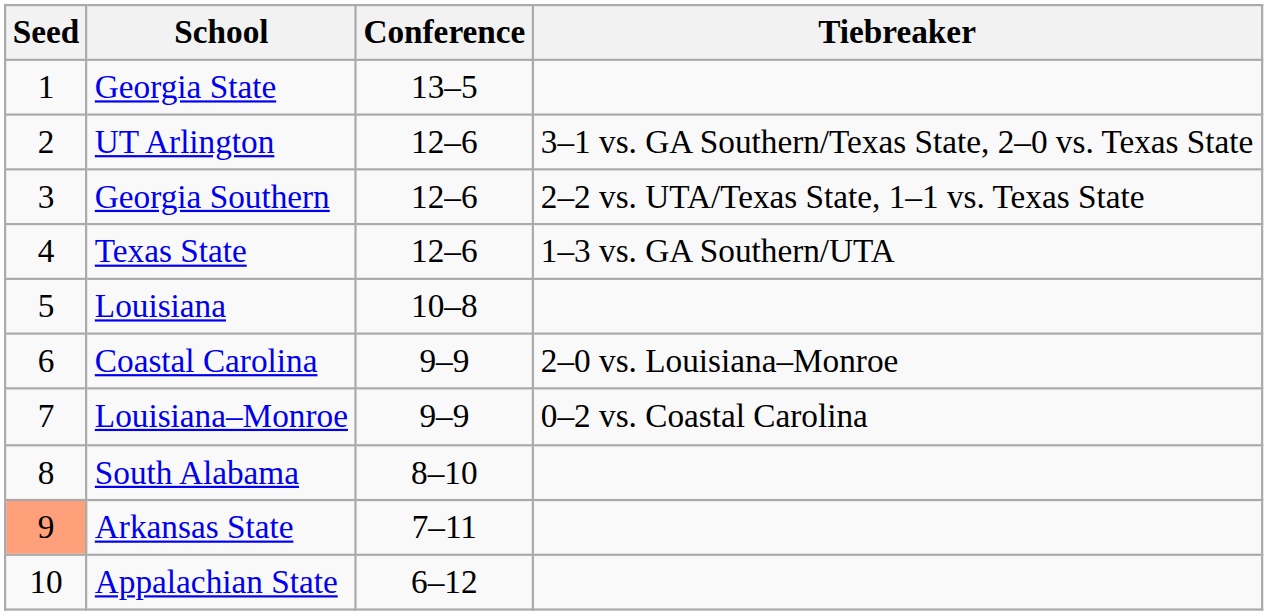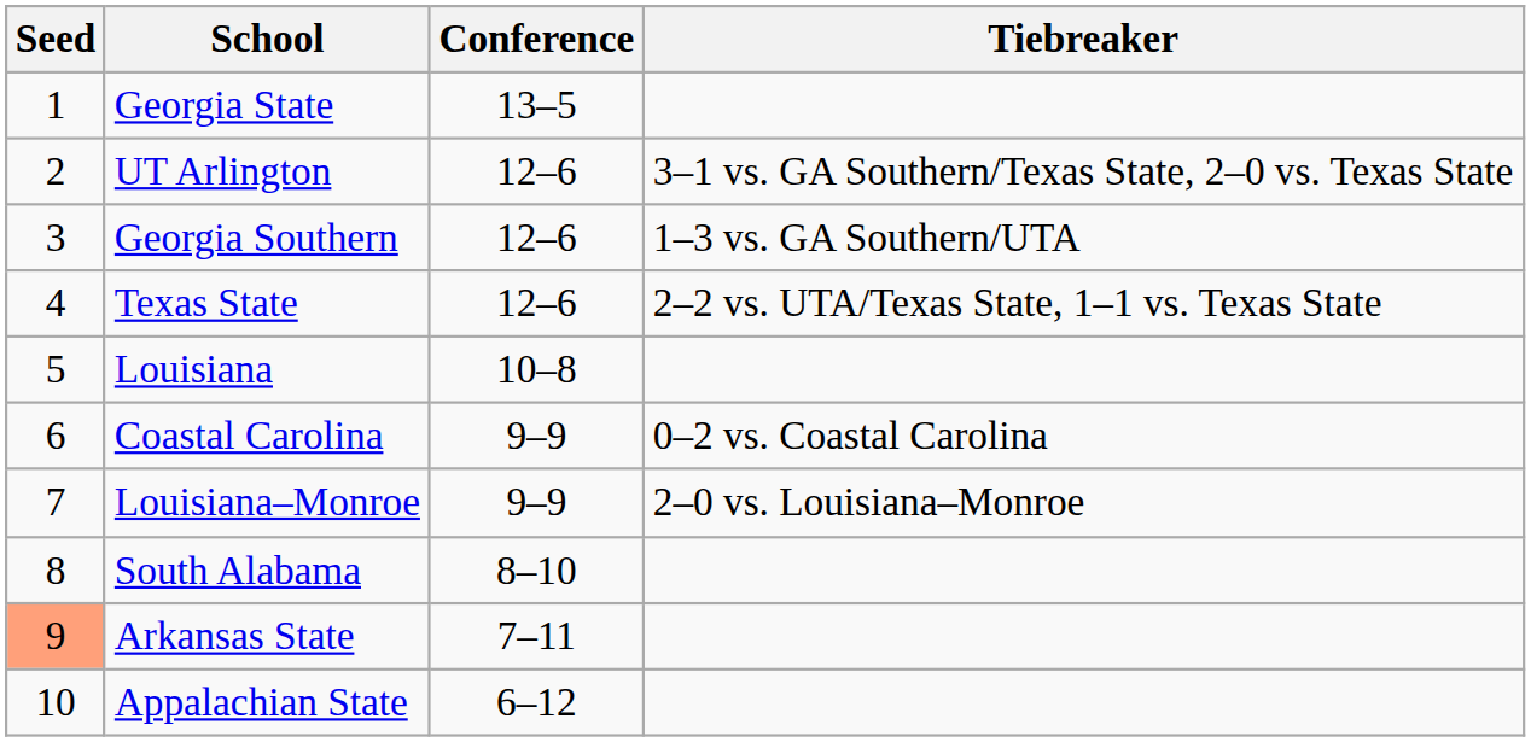 <table class="wikitable" style="white-space:nowrap; font-size:95%; text-align:center">
 <tr>
 <th>Seed</th>
 <th>School</th>
 <th>Conference</th>
 <th>Tiebreaker</th>
 </tr>
 <tr>
 <td>1</td>
 <td align=left><a href='#'>Georgia State</a></td>
 <td>13–5</td>
 <td></td>
 </tr>
 <tr>
 <td>2</td>
 <td align=left><a href='#'>UT Arlington</a></td>
 <td>12–6</td>
 <td align=left>3–1 vs. GA Southern/Texas State, 2–0 vs. Texas State</td>
 </tr>
 <tr>
 <td>3</td>
 <td align=left><a href='#'>Georgia Southern</a></td>
 <td>12–6</td>
-<td align=left>2–2 vs. UTA/Texas State, 1–1 vs. Texas State</td>
+<td align=left>1–3 vs. GA Southern/UTA</td>
 </tr>
 <tr>
 <td>4</td>
 <td align=left><a href='#'>Texas State</a></td>
 <td>12–6</td>
-<td align=left>1–3 vs. GA Southern/UTA</td>
+<td align=left>2–2 vs. UTA/Texas State, 1–1 vs. Texas State</td>
 </tr>
 <tr>
 <td>5</td>
 <td align=left><a href='#'>Louisiana</a></td>
 <td>10–8</td>
 <td></td>
 </tr>
 <tr>
 <td>6</td>
 <td align=left><a href='#'>Coastal Carolina</a></td>
 <td>9–9</td>
-<td align=left>2–0 vs. Louisiana–Monroe</td>
+<td align=left>0–2 vs. Coastal Carolina</td>
 </tr>
 <tr>
 <td>7</td>
 <td align=left><a href='#'>Louisiana–Monroe</a></td>
 <td>9–9</td>
-<td align=left>0–2 vs. Coastal Carolina</td>
+<td align=left>2–0 vs. Louisiana–Monroe</td>
 </tr>
 <tr>
 <td>8</td>
 <td align=left><a href='#'>South Alabama</a></td>
 <td>8–10</td>
 <td></td>
 </tr>
 <tr>
 <td style="background: lightsalmon;">9</td>
 <td align=left><a href='#'>Arkansas State</a></td>
 <td>7–11</td>
 <td></td>
 </tr>
 <tr>
 <td>10</td>
 <td align=left><a href='#'>Appalachian State</a></td>
 <td>6–12</td>
 <td></td>
 </tr>
 </table>
